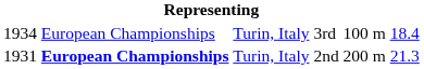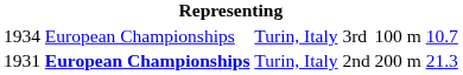 <table>
 <tr>
 <th colspan="6">Representing </th>
 </tr>
 <tr>
 <td>1934</td>
 <td><a href='#'>European Championships</a></td>
 <td><a href='#'>Turin, Italy</a></td>
 <td>3rd</td>
 <td>100 m</td>
-<td><a href='#'>18.4</a></td>
+<td><a href='#'>10.7</a></td>
 </tr>
 <tr>
 <td>1931</td>
 <td><strong><a href='#'>European Championships</a></strong></td>
 <td><a href='#'>Turin, Italy</a></td>
 <td>2nd</td>
 <td>200 m</td>
 <td><a href='#'>21.3</a></td>
 </tr>
 </table>
